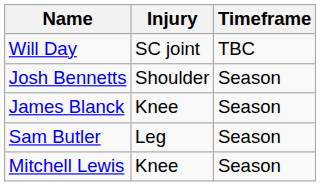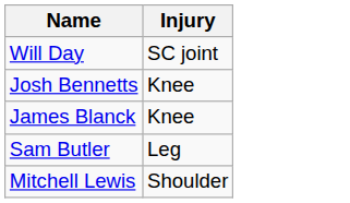 <table class="wikitable">
 <tr>
 <th>Name</th>
 <th>Injury</th>
-<th>Timeframe</th>
 </tr>
 <tr>
 <td><a href='#'>Will Day</a></td>
 <td>SC joint</td>
-<td>TBC</td>
 </tr>
 <tr>
 <td><a href='#'>Josh Bennetts</a></td>
-<td>Shoulder</td>
-<td>Season</td>
+<td>Knee</td>
 </tr>
 <tr>
 <td><a href='#'>James Blanck</a></td>
 <td>Knee</td>
-<td>Season</td>
 </tr>
 <tr>
 <td><a href='#'>Sam Butler</a></td>
 <td>Leg</td>
-<td>Season</td>
 </tr>
 <tr>
 <td><a href='#'>Mitchell Lewis</a></td>
-<td>Knee</td>
-<td>Season</td>
+<td>Shoulder</td>
 </tr>
 </table>
